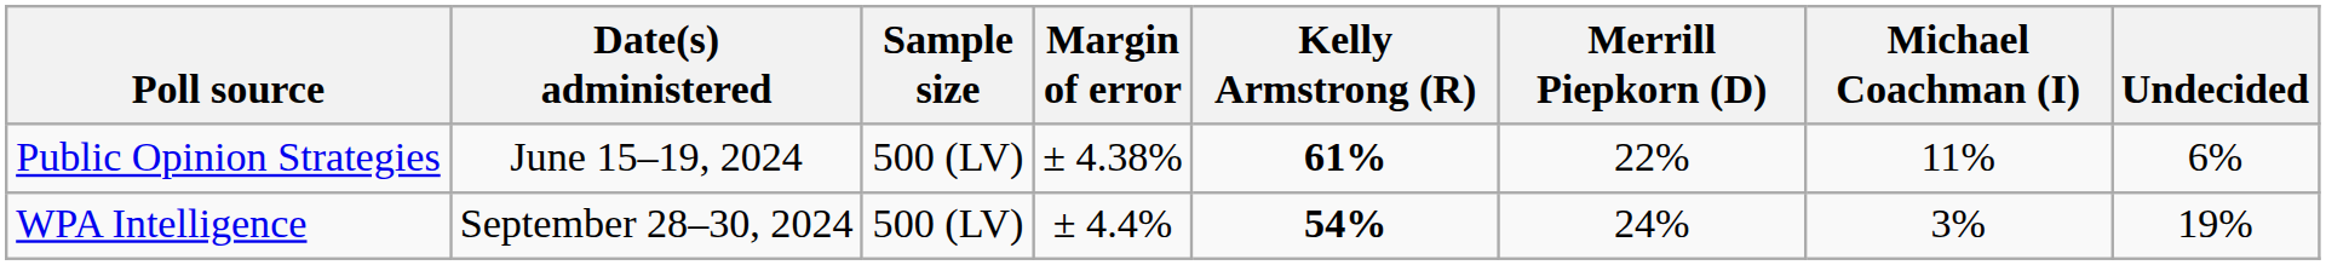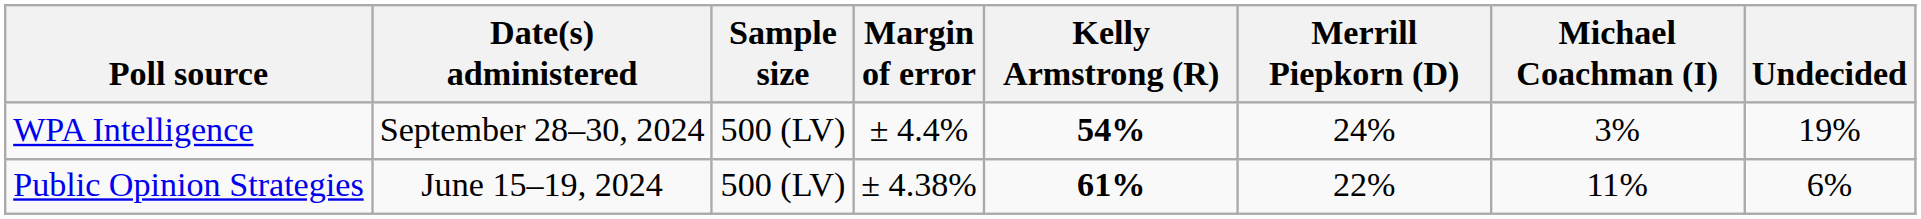 <table class="wikitable" style="font-size:90%;text-align:center;">
 <tr valign=bottom>
 <th>Poll source</th>
 <th>Date(s)<br>administered</th>
 <th>Sample<br>size</th>
 <th>Margin<br>of error</th>
 <th style="width:100px;">Kelly<br>Armstrong (R)</th>
 <th style="width:100px;">Merrill<br>Piepkorn (D)</th>
 <th style="width:100px;">Michael<br>Coachman (I)</th>
 <th>Undecided</th>
 </tr>
 <tr>
+<td style="text-align:left;"><a href='#'>WPA Intelligence</a></td>
+<td>September 28–30, 2024</td>
+<td>500 (LV)</td>
+<td>± 4.4%</td>
+<td><strong>54%</strong></td>
+<td>24%</td>
+<td>3%</td>
+<td>19%</td>
+</tr>
+<tr>
 <td style="text-align:left;"><a href='#'>Public Opinion Strategies</a></td>
 <td>June 15–19, 2024</td>
 <td>500 (LV)</td>
 <td>± 4.38%</td>
 <td><strong>61%</strong></td>
 <td>22%</td>
 <td>11%</td>
 <td>6%</td>
 </tr>
-<tr>
-<td style="text-align:left;"><a href='#'>WPA Intelligence</a></td>
-<td>September 28–30, 2024</td>
-<td>500 (LV)</td>
-<td>± 4.4%</td>
-<td><strong>54%</strong></td>
-<td>24%</td>
-<td>3%</td>
-<td>19%</td>
-</tr>
 </table>
